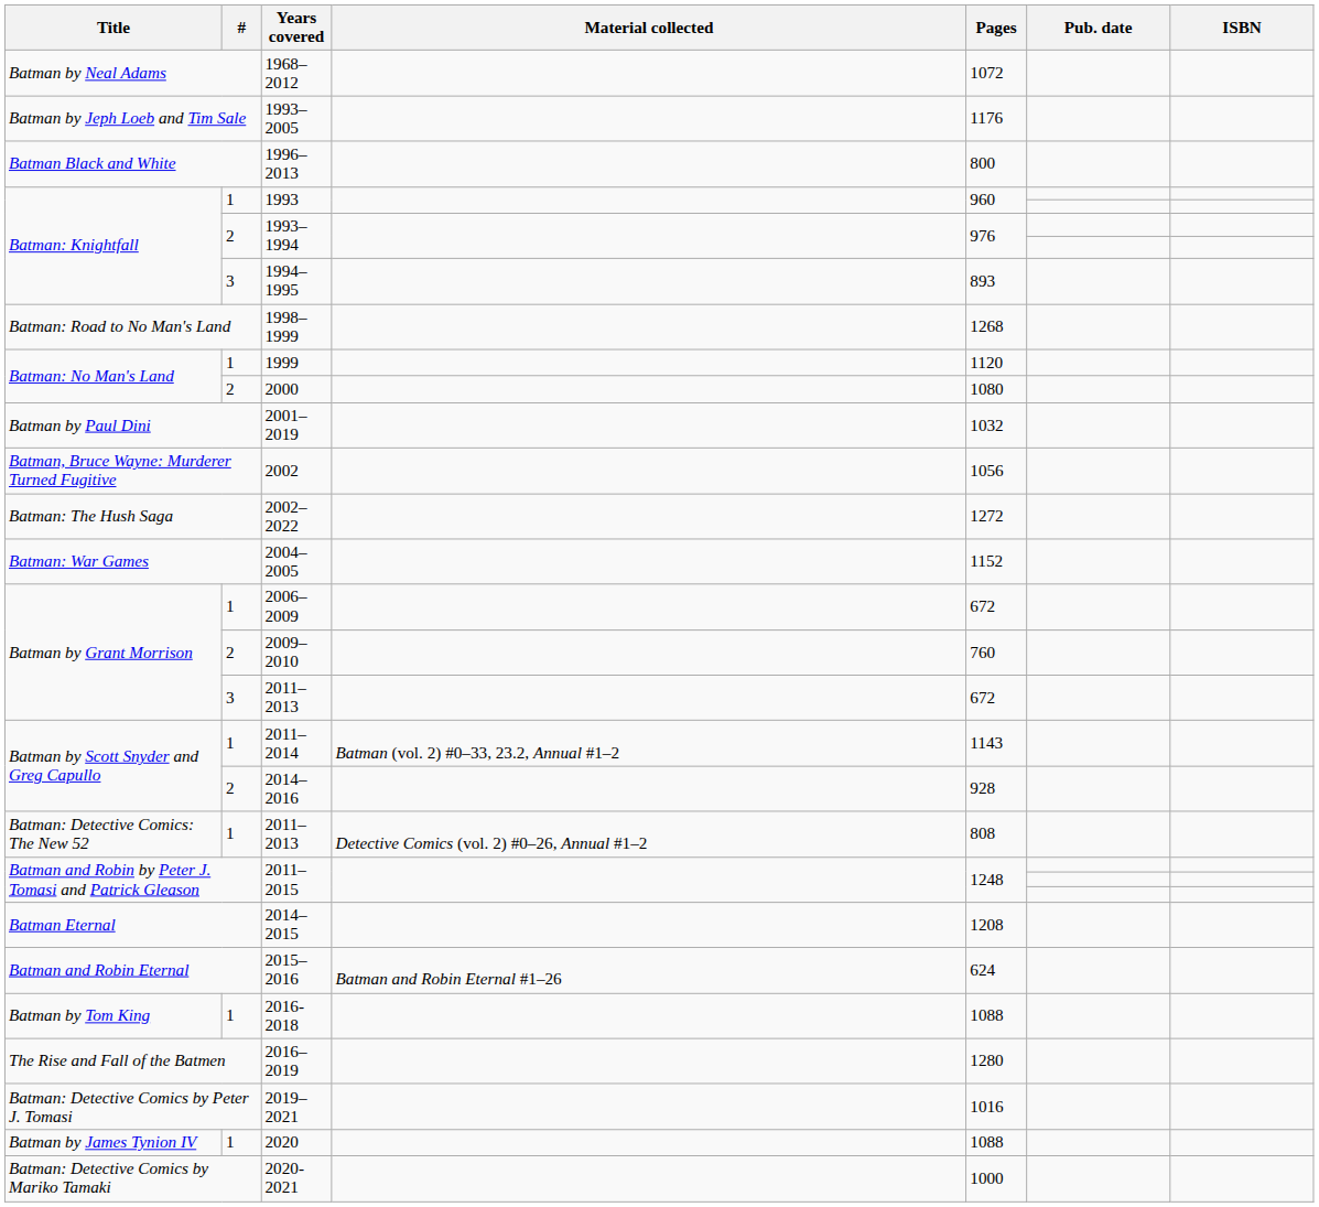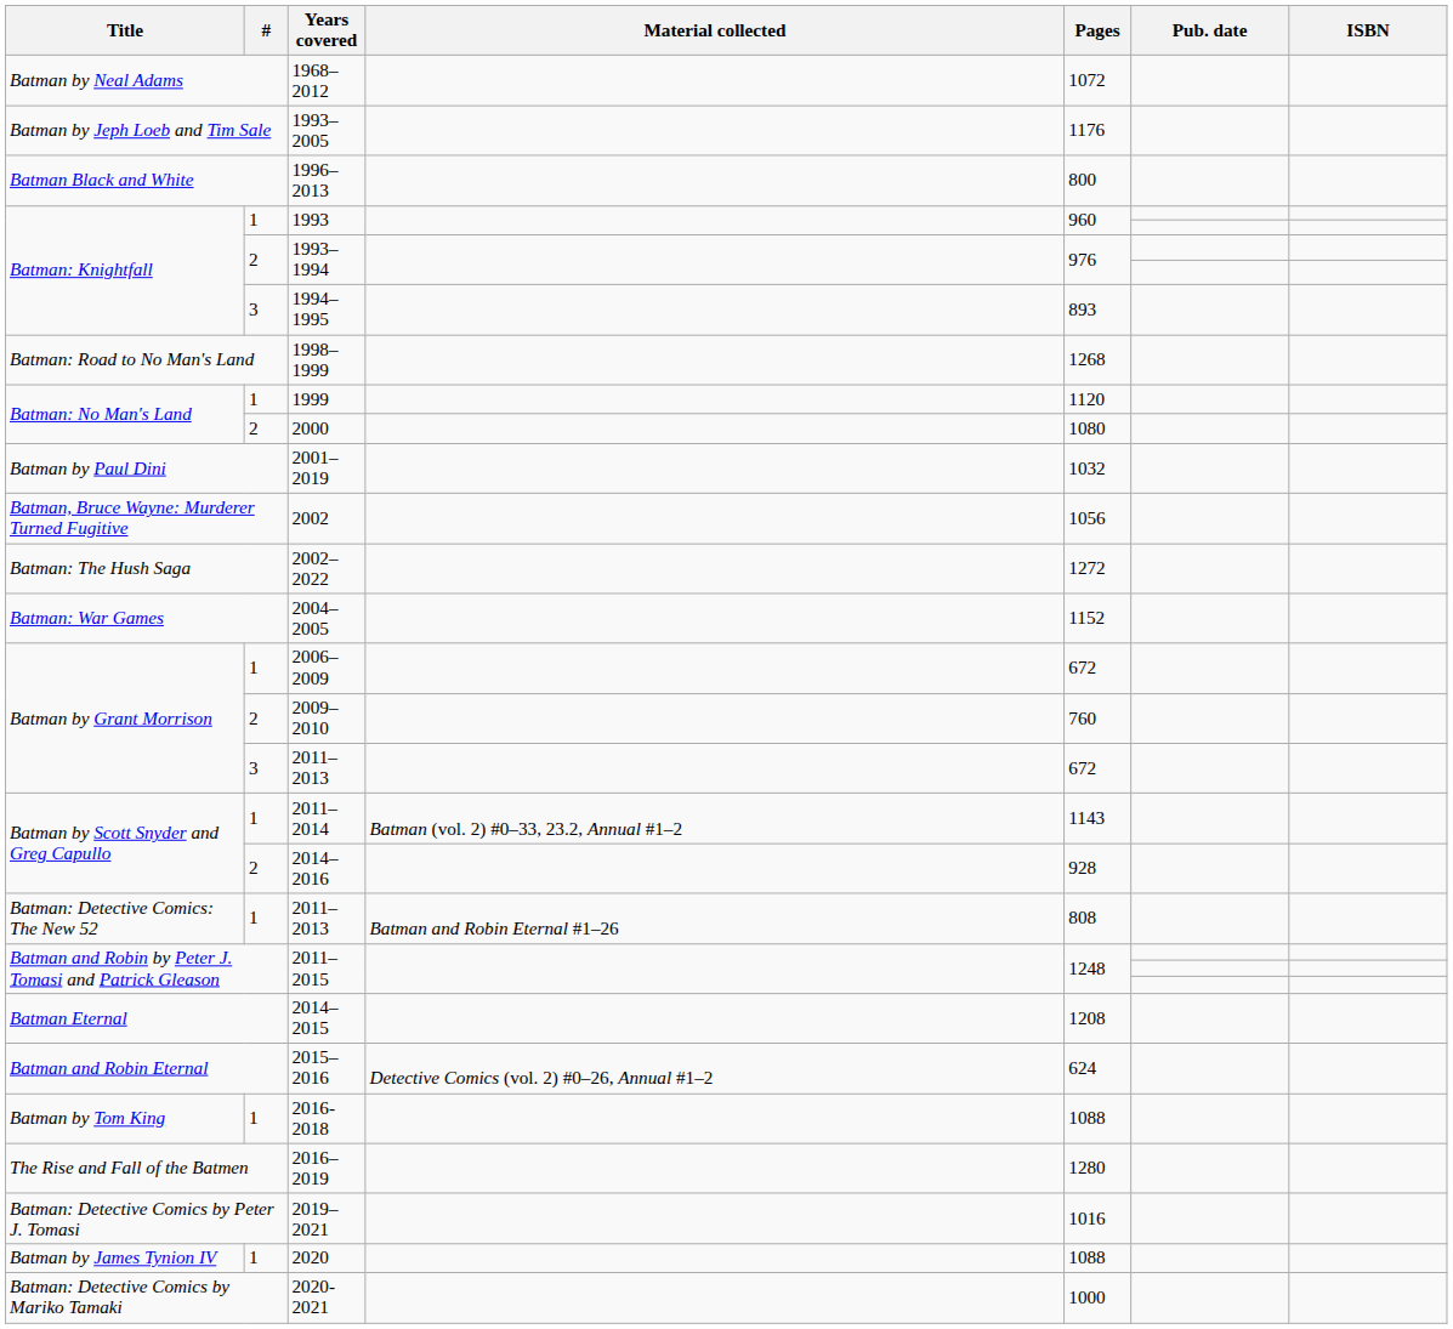 <table class="wikitable sortable" width=99%>
 <tr>
 <th width="200px">Title</th>
 <th class="unsortable" width="30px">#</th>
 <th width="60px">Years covered</th>
 <th class="unsortable">Material collected</th>
 <th width="50px">Pages</th>
 <th width="130px">Pub. date</th>
 <th class="unsortable" width="130px">ISBN</th>
 </tr>
 <tr>
 <td colspan="2"><em>Batman by <a href='#'>Neal Adams</a></em></td>
 <td>1968–2012</td>
 <td></td>
 <td>1072</td>
 <td></td>
 <td></td>
 </tr>
 <tr>
 <td colspan="2"><em>Batman by <a href='#'>Jeph Loeb</a> and <a href='#'>Tim Sale</a></em></td>
 <td>1993–2005</td>
 <td></td>
 <td>1176</td>
 <td></td>
 <td></td>
 </tr>
 <tr>
 <td colspan="2"><em><a href='#'>Batman Black and White</a></em></td>
 <td>1996–2013</td>
 <td></td>
 <td>800</td>
 <td></td>
 <td></td>
 </tr>
 <tr>
 <td rowspan="5"><em><a href='#'>Batman: Knightfall</a></em></td>
 <td rowspan="2">1</td>
 <td rowspan="2">1993</td>
 <td rowspan="2"></td>
 <td rowspan="2">960</td>
 <td></td>
 <td></td>
 </tr>
 <tr>
 <td></td>
 <td> </td>
 </tr>
 <tr>
 <td rowspan="2">2 </td>
 <td rowspan="2">1993–1994</td>
 <td rowspan="2"></td>
 <td rowspan="2">976</td>
 <td></td>
 <td></td>
 </tr>
 <tr>
 <td></td>
 <td> </td>
 </tr>
 <tr>
 <td>3 </td>
 <td>1994–1995</td>
 <td></td>
 <td>893</td>
 <td></td>
 <td></td>
 </tr>
 <tr>
 <td colspan="2"><em>Batman: Road to No Man's Land</em></td>
 <td>1998–1999</td>
 <td></td>
 <td>1268</td>
 <td></td>
 <td></td>
 </tr>
 <tr>
 <td rowspan="2"><em><a href='#'>Batman: No Man's Land</a></em></td>
 <td>1</td>
 <td>1999</td>
 <td></td>
 <td>1120</td>
 <td></td>
 <td></td>
 </tr>
 <tr>
 <td>2</td>
 <td>2000</td>
 <td></td>
 <td>1080</td>
 <td></td>
 <td></td>
 </tr>
 <tr>
 <td colspan="2"><em>Batman by <a href='#'>Paul Dini</a></em></td>
 <td>2001–2019</td>
 <td></td>
 <td>1032</td>
 <td></td>
 <td></td>
 </tr>
 <tr>
 <td colspan="2"><em><a href='#'>Batman, Bruce Wayne: Murderer Turned Fugitive</a></em></td>
 <td>2002</td>
 <td></td>
 <td>1056</td>
 <td></td>
 <td></td>
 </tr>
 <tr>
 <td colspan="2"><em>Batman: The Hush Saga</em></td>
 <td>2002–2022</td>
 <td></td>
 <td>1272</td>
 <td></td>
 <td></td>
 </tr>
 <tr>
 <td colspan="2"><em><a href='#'>Batman: War Games</a></em> </td>
 <td>2004–2005</td>
 <td></td>
 <td>1152</td>
 <td></td>
 <td></td>
 </tr>
 <tr>
 <td rowspan="3"><em>Batman by <a href='#'>Grant Morrison</a></em></td>
 <td>1</td>
 <td>2006–2009</td>
 <td></td>
 <td>672</td>
 <td></td>
 <td></td>
 </tr>
 <tr>
 <td>2</td>
 <td>2009–2010</td>
 <td></td>
 <td>760</td>
 <td></td>
 <td></td>
 </tr>
 <tr>
 <td>3</td>
 <td>2011–2013</td>
 <td></td>
 <td>672</td>
 <td></td>
 <td></td>
 </tr>
 <tr>
 <td rowspan="2"><em>Batman by <a href='#'>Scott Snyder</a> and <a href='#'>Greg Capullo</a></em></td>
 <td>1</td>
 <td>2011–2014</td>
 <td><br><em>Batman</em> (vol. 2) #0–33, 23.2, <em>Annual</em> #1–2</td>
 <td>1143</td>
 <td></td>
 <td></td>
 </tr>
 <tr>
 <td>2</td>
 <td>2014–2016</td>
 <td></td>
 <td>928</td>
 <td></td>
 <td></td>
 </tr>
 <tr>
 <td><em>Batman: Detective Comics: The New 52</em></td>
 <td>1</td>
 <td>2011–2013</td>
-<td><br><em>Detective Comics</em> (vol. 2) #0–26, <em>Annual</em> #1–2</td>
+<td><br><em>Batman and Robin Eternal</em> #1–26</td>
 <td>808</td>
 <td></td>
 <td></td>
 </tr>
 <tr>
 <td colspan="2" rowspan="3"><em><a href='#'>Batman and Robin</a> by <a href='#'>Peter J. Tomasi</a> and <a href='#'>Patrick Gleason</a></em></td>
 <td rowspan="3">2011–2015</td>
 <td rowspan="3"></td>
 <td rowspan="3">1248</td>
 <td></td>
 <td></td>
 </tr>
 <tr>
 <td></td>
 <td></td>
 </tr>
 <tr>
 <td></td>
 <td></td>
 </tr>
 <tr>
 <td colspan="2"><em><a href='#'>Batman Eternal</a></em></td>
 <td>2014–2015</td>
 <td></td>
 <td>1208</td>
 <td></td>
 <td></td>
 </tr>
 <tr>
 <td colspan="2"><em><a href='#'>Batman and Robin Eternal</a></em></td>
 <td>2015–2016</td>
-<td><br><em>Batman and Robin Eternal</em> #1–26</td>
+<td><br><em>Detective Comics</em> (vol. 2) #0–26, <em>Annual</em> #1–2</td>
 <td>624</td>
 <td></td>
 <td></td>
 </tr>
 <tr>
 <td><em>Batman by <a href='#'>Tom King</a></em></td>
 <td>1</td>
 <td>2016-2018</td>
 <td></td>
 <td>1088</td>
 <td></td>
 <td></td>
 </tr>
 <tr>
 <td colspan="2"><em>The Rise and Fall of the Batmen</em></td>
 <td>2016–2019</td>
 <td></td>
 <td>1280</td>
 <td></td>
 <td></td>
 </tr>
 <tr>
 <td colspan="2"><em>Batman: Detective Comics by Peter J. Tomasi</em></td>
 <td>2019–2021</td>
 <td></td>
 <td>1016</td>
 <td></td>
 <td></td>
 </tr>
 <tr>
 <td><em>Batman by <a href='#'>James Tynion IV</a></em></td>
 <td>1</td>
 <td>2020</td>
 <td></td>
 <td>1088</td>
 <td></td>
 <td></td>
 </tr>
 <tr>
 <td colspan="2"><em>Batman: Detective Comics by Mariko Tamaki</em></td>
 <td>2020-2021</td>
 <td></td>
 <td>1000</td>
 <td></td>
 <td></td>
 </tr>
 </table>
